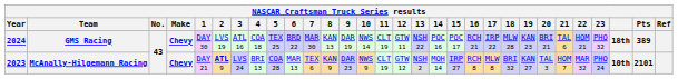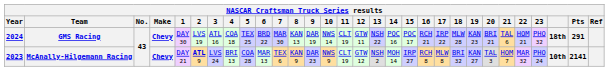 <table class="wikitable" style="text-align:center; font-size:75%">
 <tr>
 <th colspan=45><a href='#'>NASCAR Craftsman Truck Series</a> results</th>
 </tr>
 <tr>
 <th>Year</th>
 <th>Team</th>
 <th>No.</th>
 <th>Make</th>
 <th>1</th>
 <th>2</th>
 <th>3</th>
 <th>4</th>
 <th>5</th>
 <th>6</th>
 <th>7</th>
 <th>8</th>
 <th>9</th>
 <th>10</th>
 <th>11</th>
 <th>12</th>
 <th>13</th>
 <th>14</th>
 <th>15</th>
 <th>16</th>
 <th>17</th>
 <th>18</th>
 <th>19</th>
 <th>20</th>
 <th>21</th>
 <th>22</th>
 <th>23</th>
 <th></th>
 <th>Pts</th>
 <th>Ref</th>
 </tr>
 <tr>
 <th><a href='#'>2024</a></th>
 <th><a href='#'>GMS Racing</a></th>
 <th rowspan=2>43</th>
 <th><a href='#'>Chevy</a></th>
 <td style="background:#EFCFFF;"><a href='#'>DAY</a><br><small>30</small></td>
 <td style="background:#DFFFDF;"><a href='#'>LVS</a><br><small>19</small></td>
 <td style="background:#DFFFDF;"><a href='#'>ATL</a><br><small>16</small></td>
 <td style="background:#DFFFDF;"><a href='#'>COA</a><br><small>18</small></td>
 <td style="background:#CFCFFF;"><a href='#'>TEX</a><br><small>25</small></td>
 <td style="background:#CFCFFF;"><a href='#'>BRD</a><br><small>22</small></td>
 <td style="background:#CFCFFF;"><a href='#'>MAR</a><br><small>30</small></td>
 <td style="background:#DFFFDF;"><a href='#'>KAN</a><br><small>13</small></td>
 <td style="background:#DFFFDF;"><a href='#'>DAR</a><br><small>19</small></td>
 <td style="background:#DFFFDF;"><a href='#'>NWS</a><br><small>14</small></td>
 <td style="background:#DFFFDF;"><a href='#'>CLT</a><br><small>19</small></td>
 <td style="background:#DFFFDF;"><a href='#'>GTW</a><br><small>11</small></td>
 <td style="background:#CFCFFF;"><a href='#'>NSH</a><br><small>22</small></td>
 <td style="background:#DFFFDF;"><a href='#'>POC</a><br><small>16</small></td>
 <td style="background:#DFFFDF;"><a href='#'>POC</a><br><small>17</small></td>
 <td style="background:#CFCFFF;"><a href='#'>RCH</a><br><small>21</small></td>
 <td style="background:#CFCFFF;"><a href='#'>IRP</a><br><small>22</small></td>
 <td style="background:#CFCFFF;"><a href='#'>MLW</a><br><small>28</small></td>
 <td style="background:#CFCFFF;"><a href='#'>KAN</a><br><small>23</small></td>
 <td style="background:#CFCFFF;"><a href='#'>BRI</a><br><small>21</small></td>
 <td style="background:#FFDF9F;"><a href='#'>TAL</a><br><small>6</small></td>
 <td style="background:#CFCFFF;"><a href='#'>HOM</a><br><small>21</small></td>
 <td style="background:#EFCFFF;"><a href='#'>PHO</a><br><small>32</small></td>
 <th>18th</th>
-<th>389</th>
+<th>291</th>
 <th></th>
 </tr>
 <tr>
 <th><a href='#'>2023</a></th>
 <th><a href='#'>McAnally-Hilgemann Racing</a></th>
 <th><a href='#'>Chevy</a></th>
 <td style="background:#EFCFFF;"><a href='#'>DAY</a><br><small>21</small></td>
 <td style="background:#FFDF9F;"><strong><a href='#'>ATL</a>  </strong> <br><small>9</small></td>
 <td style="background:#CFCFFF;"><a href='#'>LVS</a><br><small>24</small></td>
 <td style="background:#DFFFDF;"><a href='#'>BRI</a><br><small>13</small></td>
 <td style="background:#CFCFFF;"><a href='#'>COA</a><br><small>28</small></td>
 <td style="background:#DFFFDF;"><a href='#'>MAR</a><br><small>13</small></td>
 <td style="background:#FFDF9F;"><a href='#'>TEX</a><br><small>6</small></td>
 <td style="background:#FFDF9F;"><a href='#'>KAN</a><br><small>9</small></td>
 <td style="background:#CFCFFF;"><a href='#'>DAR</a><br><small>23</small></td>
 <td style="background:#FFDF9F;"><a href='#'>NWS</a><br><small>9</small></td>
 <td style="background:#DFFFDF;"><a href='#'>CLT</a><br><small>19</small></td>
 <td style="background:#DFFFDF;"><a href='#'>GTW</a><br><small>12</small></td>
 <td style="background:#DFDFDF;"><a href='#'>NSH</a><br><small>2</small></td>
 <td style="background:#DFFFDF;"><a href='#'>MOH</a><br><small>14</small></td>
 <td style="background:#CFCFFF;"><a href='#'>IRP</a><br><small>27</small></td>
 <td style="background:#FFDF9F;"><a href='#'>RCH</a><br><small>8</small></td>
 <td style="background:#FFDF9F;"><a href='#'>MLW</a><br><small>8</small></td>
 <td style="background:#CFCFFF;"><a href='#'>BRI</a><br><small>32</small></td>
 <td style="background:#CFCFFF;"><a href='#'>KAN</a><br><small>27</small></td>
 <td style="background:#DFDFDF;"><a href='#'>TAL</a><br><small>3</small></td>
 <td style="background:#FFDF9F;"><a href='#'>HOM</a><br><small>7</small></td>
 <td style="background:#EFCFFF;"><a href='#'>MAR</a><br><small>32</small></td>
 <td style="background:#CFCFFF;"><a href='#'>PHO</a><br><small>24</small></td>
 <th>10th</th>
-<th>2101</th>
+<th>2141</th>
 <th></th>
 </tr>
 </table>
